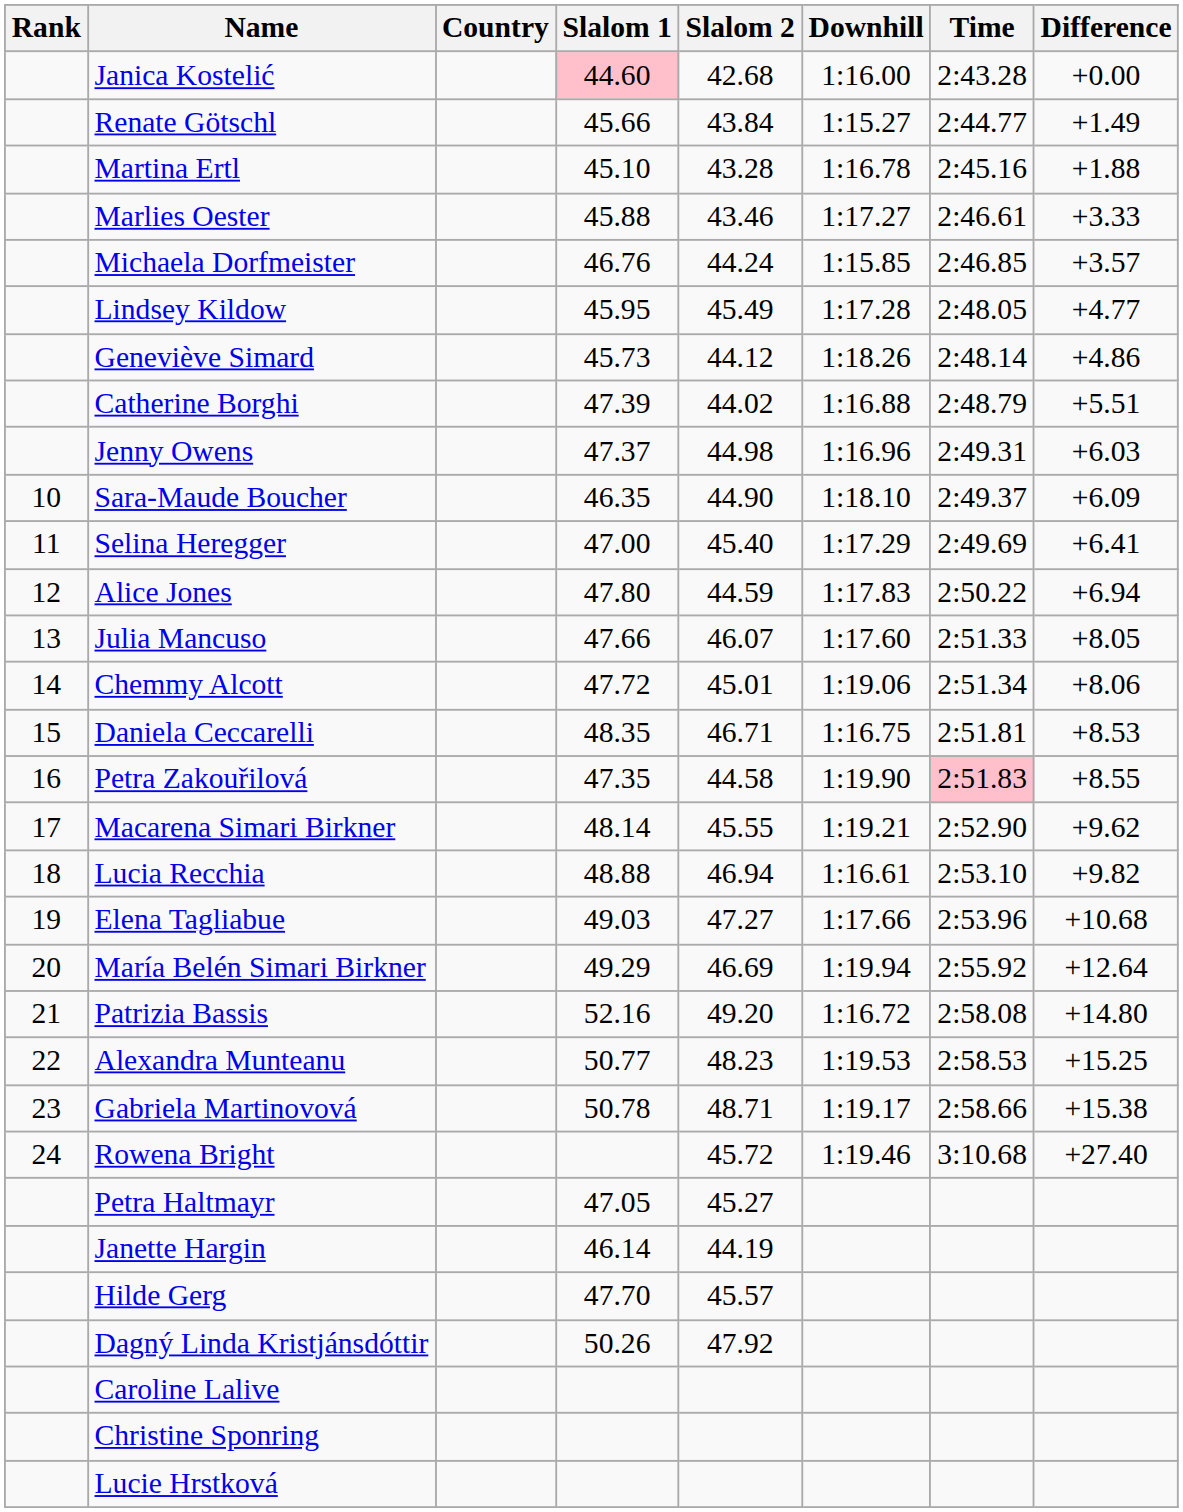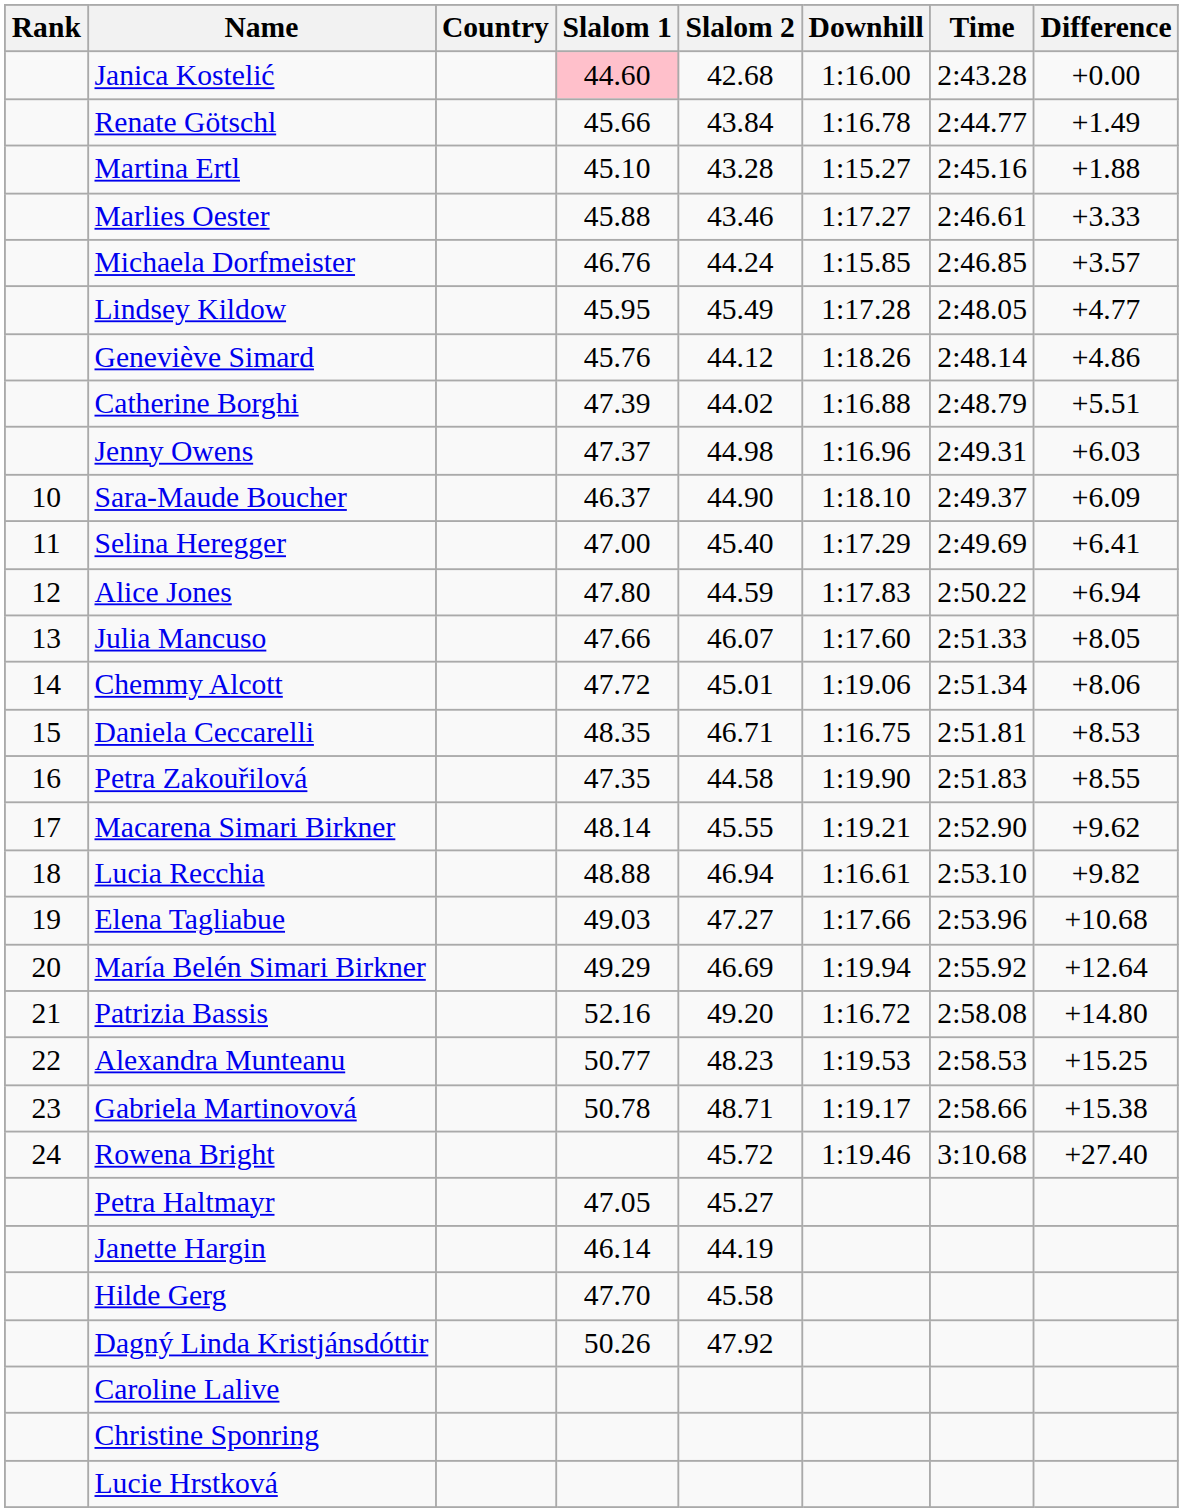 <table class="wikitable sortable" style="text-align:center">
 <tr>
 <th>Rank</th>
 <th>Name</th>
 <th>Country</th>
 <th>Slalom 1</th>
 <th>Slalom 2</th>
 <th>Downhill</th>
 <th>Time</th>
 <th>Difference</th>
 </tr>
 <tr>
 <td></td>
 <td align=left><a href='#'>Janica Kostelić</a></td>
 <td align=left></td>
 <td style="background: pink;">44.60</td>
 <td>42.68</td>
 <td>1:16.00</td>
 <td>2:43.28</td>
 <td>+0.00</td>
 </tr>
 <tr>
 <td></td>
 <td align=left><a href='#'>Renate Götschl</a></td>
 <td align=left></td>
 <td>45.66</td>
 <td>43.84</td>
-<td>1:15.27</td>
+<td>1:16.78</td>
 <td>2:44.77</td>
 <td>+1.49</td>
 </tr>
 <tr>
 <td></td>
 <td align=left><a href='#'>Martina Ertl</a></td>
 <td align=left></td>
 <td>45.10</td>
 <td>43.28</td>
-<td>1:16.78</td>
+<td>1:15.27</td>
 <td>2:45.16</td>
 <td>+1.88</td>
 </tr>
 <tr>
 <td></td>
 <td align=left><a href='#'>Marlies Oester</a></td>
 <td align=left></td>
 <td>45.88</td>
 <td>43.46</td>
 <td>1:17.27</td>
 <td>2:46.61</td>
 <td>+3.33</td>
 </tr>
 <tr>
 <td></td>
 <td align=left><a href='#'>Michaela Dorfmeister</a></td>
 <td align=left></td>
 <td>46.76</td>
 <td>44.24</td>
 <td>1:15.85</td>
 <td>2:46.85</td>
 <td>+3.57</td>
 </tr>
 <tr>
 <td></td>
 <td align=left><a href='#'>Lindsey Kildow</a></td>
 <td align=left></td>
 <td>45.95</td>
 <td>45.49</td>
 <td>1:17.28</td>
 <td>2:48.05</td>
 <td>+4.77</td>
 </tr>
 <tr>
 <td></td>
 <td align=left><a href='#'>Geneviève Simard</a></td>
 <td align=left></td>
-<td>45.73</td>
+<td>45.76</td>
 <td>44.12</td>
 <td>1:18.26</td>
 <td>2:48.14</td>
 <td>+4.86</td>
 </tr>
 <tr>
 <td></td>
 <td align=left><a href='#'>Catherine Borghi</a></td>
 <td align=left></td>
 <td>47.39</td>
 <td>44.02</td>
 <td>1:16.88</td>
 <td>2:48.79</td>
 <td>+5.51</td>
 </tr>
 <tr>
 <td></td>
 <td align=left><a href='#'>Jenny Owens</a></td>
 <td align=left></td>
 <td>47.37</td>
 <td>44.98</td>
 <td>1:16.96</td>
 <td>2:49.31</td>
 <td>+6.03</td>
 </tr>
 <tr>
 <td>10</td>
 <td align=left><a href='#'>Sara-Maude Boucher</a></td>
 <td align=left></td>
-<td>46.35</td>
+<td>46.37</td>
 <td>44.90</td>
 <td>1:18.10</td>
 <td>2:49.37</td>
 <td>+6.09</td>
 </tr>
 <tr>
 <td>11</td>
 <td align=left><a href='#'>Selina Heregger</a></td>
 <td align=left></td>
 <td>47.00</td>
 <td>45.40</td>
 <td>1:17.29</td>
 <td>2:49.69</td>
 <td>+6.41</td>
 </tr>
 <tr>
 <td>12</td>
 <td align=left><a href='#'>Alice Jones</a></td>
 <td align=left></td>
 <td>47.80</td>
 <td>44.59</td>
 <td>1:17.83</td>
 <td>2:50.22</td>
 <td>+6.94</td>
 </tr>
 <tr>
 <td>13</td>
 <td align=left><a href='#'>Julia Mancuso</a></td>
 <td align=left></td>
 <td>47.66</td>
 <td>46.07</td>
 <td>1:17.60</td>
 <td>2:51.33</td>
 <td>+8.05</td>
 </tr>
 <tr>
 <td>14</td>
 <td align=left><a href='#'>Chemmy Alcott</a></td>
 <td align=left></td>
 <td>47.72</td>
 <td>45.01</td>
 <td>1:19.06</td>
 <td>2:51.34</td>
 <td>+8.06</td>
 </tr>
 <tr>
 <td>15</td>
 <td align=left><a href='#'>Daniela Ceccarelli</a></td>
 <td align=left></td>
 <td>48.35</td>
 <td>46.71</td>
 <td>1:16.75</td>
 <td>2:51.81</td>
 <td>+8.53</td>
 </tr>
 <tr>
 <td>16</td>
 <td align=left><a href='#'>Petra Zakouřilová</a></td>
 <td align=left></td>
 <td>47.35</td>
 <td>44.58</td>
 <td>1:19.90</td>
-<td style="background: pink;">2:51.83</td>
+<td>2:51.83</td>
 <td>+8.55</td>
 </tr>
 <tr>
 <td>17</td>
 <td align=left><a href='#'>Macarena Simari Birkner</a></td>
 <td align=left></td>
 <td>48.14</td>
 <td>45.55</td>
 <td>1:19.21</td>
 <td>2:52.90</td>
 <td>+9.62</td>
 </tr>
 <tr>
 <td>18</td>
 <td align=left><a href='#'>Lucia Recchia</a></td>
 <td align=left></td>
 <td>48.88</td>
 <td>46.94</td>
 <td>1:16.61</td>
 <td>2:53.10</td>
 <td>+9.82</td>
 </tr>
 <tr>
 <td>19</td>
 <td align=left><a href='#'>Elena Tagliabue</a></td>
 <td align=left></td>
 <td>49.03</td>
 <td>47.27</td>
 <td>1:17.66</td>
 <td>2:53.96</td>
 <td>+10.68</td>
 </tr>
 <tr>
 <td>20</td>
 <td align=left><a href='#'>María Belén Simari Birkner</a></td>
 <td align=left></td>
 <td>49.29</td>
 <td>46.69</td>
 <td>1:19.94</td>
 <td>2:55.92</td>
 <td>+12.64</td>
 </tr>
 <tr>
 <td>21</td>
 <td align=left><a href='#'>Patrizia Bassis</a></td>
 <td align=left></td>
 <td>52.16</td>
 <td>49.20</td>
 <td>1:16.72</td>
 <td>2:58.08</td>
 <td>+14.80</td>
 </tr>
 <tr>
 <td>22</td>
 <td align=left><a href='#'>Alexandra Munteanu</a></td>
 <td align=left></td>
 <td>50.77</td>
 <td>48.23</td>
 <td>1:19.53</td>
 <td>2:58.53</td>
 <td>+15.25</td>
 </tr>
 <tr>
 <td>23</td>
 <td align=left><a href='#'>Gabriela Martinovová</a></td>
 <td align=left></td>
 <td>50.78</td>
 <td>48.71</td>
 <td>1:19.17</td>
 <td>2:58.66</td>
 <td>+15.38</td>
 </tr>
 <tr>
 <td>24</td>
 <td align=left><a href='#'>Rowena Bright</a></td>
 <td align=left></td>
 <td></td>
 <td>45.72</td>
 <td>1:19.46</td>
 <td>3:10.68</td>
 <td>+27.40</td>
 </tr>
 <tr>
 <td></td>
 <td align=left><a href='#'>Petra Haltmayr</a></td>
 <td align=left></td>
 <td>47.05</td>
 <td>45.27</td>
 <td></td>
 <td></td>
 <td></td>
 </tr>
 <tr>
 <td></td>
 <td align=left><a href='#'>Janette Hargin</a></td>
 <td align=left></td>
 <td>46.14</td>
 <td>44.19</td>
 <td></td>
 <td></td>
 <td></td>
 </tr>
 <tr>
 <td></td>
 <td align=left><a href='#'>Hilde Gerg</a></td>
 <td align=left></td>
 <td>47.70</td>
-<td>45.57</td>
+<td>45.58</td>
 <td></td>
 <td></td>
 <td></td>
 </tr>
 <tr>
 <td></td>
 <td align=left><a href='#'>Dagný Linda Kristjánsdóttir</a></td>
 <td align=left></td>
 <td>50.26</td>
 <td>47.92</td>
 <td></td>
 <td></td>
 <td></td>
 </tr>
 <tr>
 <td></td>
 <td align=left><a href='#'>Caroline Lalive</a></td>
 <td align=left></td>
 <td></td>
 <td></td>
 <td></td>
 <td></td>
 <td></td>
 </tr>
 <tr>
 <td></td>
 <td align=left><a href='#'>Christine Sponring</a></td>
 <td align=left></td>
 <td></td>
 <td></td>
 <td></td>
 <td></td>
 <td></td>
 </tr>
 <tr>
 <td></td>
 <td align=left><a href='#'>Lucie Hrstková</a></td>
 <td align=left></td>
 <td></td>
 <td></td>
 <td></td>
 <td></td>
 <td></td>
 </tr>
 </table>
